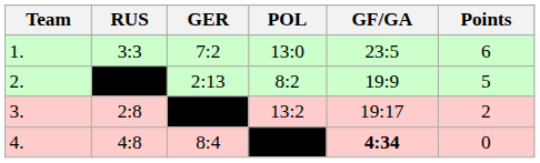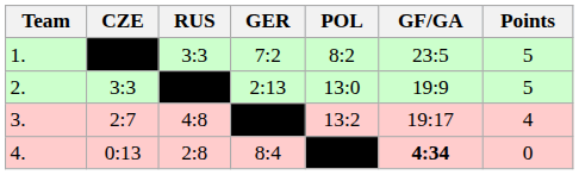 <table class="wikitable" bgcolor="#EFEFFF" width="50%">
 <tr bgcolor="#BCD2EE">
 <th>Team</th>
+<th>CZE</th>
 <th>RUS</th>
 <th>GER</th>
 <th>POL</th>
 <th>GF/GA</th>
 <th>Points</th>
 </tr>
 <tr bgcolor="#ccffcc" align="center">
 <td align="left">1. </td>
+<td style="background:#000000;"></td>
 <td>3:3</td>
 <td>7:2</td>
-<td>13:0</td>
+<td>8:2</td>
 <td>23:5</td>
-<td>6</td>
+<td>5</td>
 </tr>
 <tr bgcolor="#ccffcc" align="center">
 <td align="left">2. </td>
+<td>3:3</td>
 <td style="background:#000000;"></td>
 <td>2:13</td>
-<td>8:2</td>
+<td>13:0</td>
 <td>19:9</td>
 <td>5</td>
 </tr>
 <tr bgcolor="#ffcccc" align="center">
 <td align="left">3. </td>
-<td>2:8</td>
+<td>2:7</td>
+<td>4:8</td>
 <td style="background:#000000;"></td>
 <td>13:2</td>
 <td>19:17</td>
-<td>2</td>
+<td>4</td>
 </tr>
 <tr bgcolor="#ffcccc" align="center">
 <td align="left">4. </td>
-<td>4:8</td>
+<td>0:13</td>
+<td>2:8</td>
 <td>8:4</td>
 <td style="background:#000000;"></td>
 <td><strong>4:34</strong></td>
 <td>0</td>
 </tr>
 </table>
